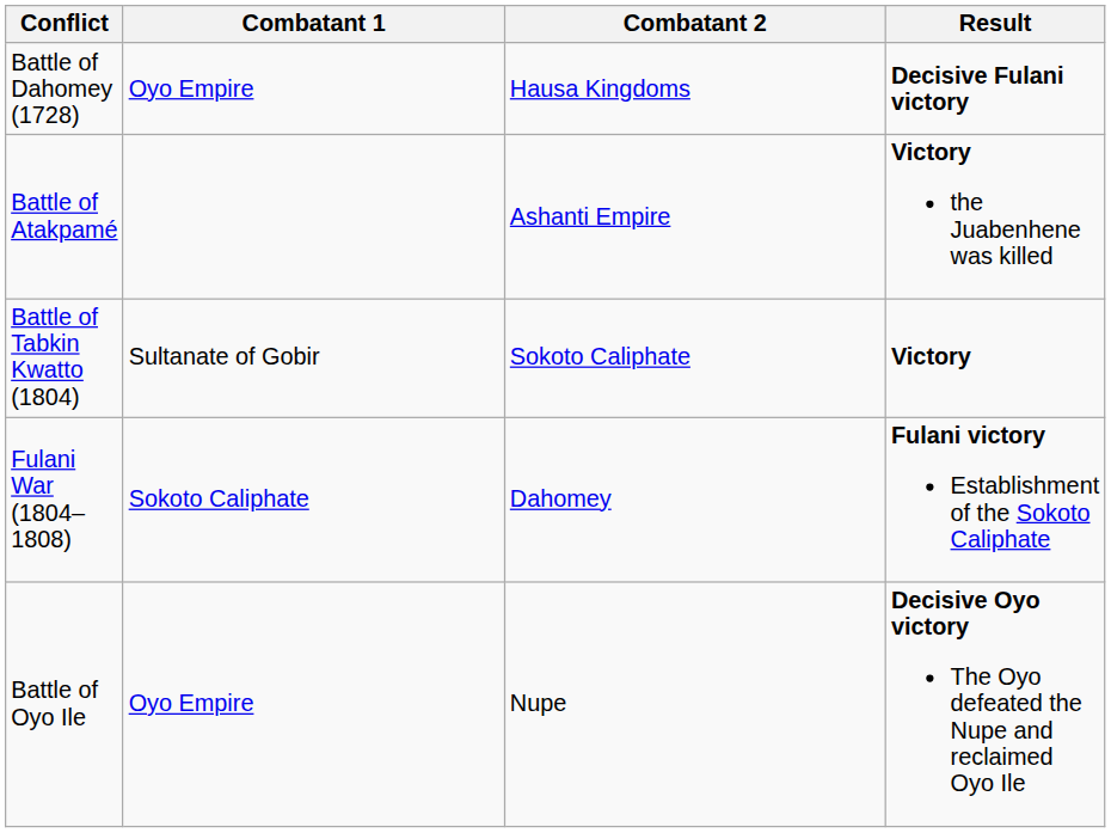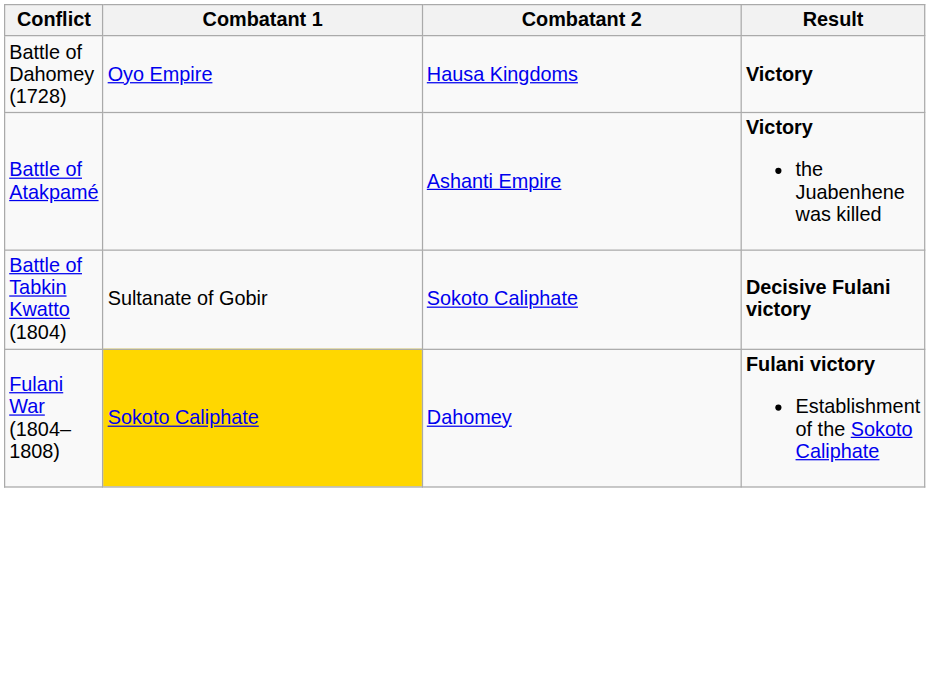 <table class="wikitable sortable" style="text-align:left">
 <tr>
 <th width="50px"><strong>Conflict</strong></th>
 <th width="250px"><strong>Combatant 1</strong></th>
 <th width="250px"><strong>Combatant 2</strong></th>
 <th width="75px"><strong>Result</strong></th>
 </tr>
 <tr>
 <td>Battle of Dahomey<br>(1728)</td>
 <td><a href='#'>Oyo Empire</a></td>
 <td><a href='#'>Hausa Kingdoms</a></td>
-<td><strong>Decisive Fulani victory</strong></td>
+<td><strong>Victory</strong></td>
 </tr>
 <tr>
 <td><a href='#'>Battle of Atakpamé</a></td>
 <td></td>
 <td><a href='#'>Ashanti Empire</a></td>
 <td><strong>Victory</strong><br><ul><li>the Juabenhene was killed</li></ul></td>
 </tr>
 <tr>
 <td><a href='#'>Battle of Tabkin Kwatto</a><br>(1804)</td>
 <td>Sultanate of Gobir</td>
 <td><a href='#'>Sokoto Caliphate</a></td>
-<td><strong>Victory</strong></td>
+<td><strong>Decisive Fulani victory</strong></td>
 </tr>
 <tr>
 <td><a href='#'>Fulani War</a><br>(1804–1808)</td>
-<td> <a href='#'>Sokoto Caliphate</a></td>
+<td style="background: gold;"> <a href='#'>Sokoto Caliphate</a></td>
 <td><a href='#'>Dahomey</a></td>
 <td><strong>Fulani victory</strong><br><ul><li>Establishment of the <a href='#'>Sokoto Caliphate</a></li></ul></td>
 </tr>
-<tr>
-<td>Battle of Oyo Ile</td>
-<td><a href='#'>Oyo Empire</a></td>
-<td>Nupe</td>
-<td><strong>Decisive Oyo victory</strong><br><ul><li>The Oyo defeated the Nupe and reclaimed Oyo Ile</li></ul></td>
-</tr>
 </table>
